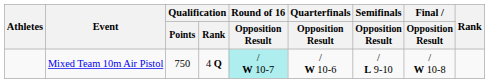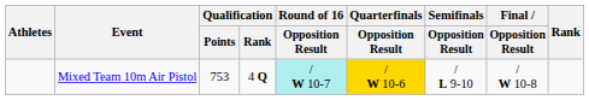 <table class="wikitable" style="font-size:90%;">
 <tr>
 <th rowspan=2>Athletes</th>
 <th rowspan=2>Event</th>
 <th colspan=2>Qualification</th>
 <th>Round of 16</th>
 <th>Quarterfinals</th>
 <th>Semifinals</th>
 <th>Final / </th>
 <th rowspan=2>Rank</th>
 </tr>
 <tr style="font-size:95%">
 <th>Points</th>
 <th>Rank</th>
 <th>Opposition<br>Result</th>
 <th>Opposition<br>Result</th>
 <th>Opposition<br>Result</th>
 <th>Opposition<br>Result</th>
 </tr>
 <tr align=center>
 <td align=left> <br> </td>
 <td align=left><a href='#'>Mixed Team 10m Air Pistol</a></td>
-<td>750</td>
+<td>753</td>
 <td>4 <strong>Q</strong></td>
 <td style="background: paleturquoise;"> /  <br> <strong>W</strong> 10-7</td>
-<td> /  <br> <strong>W</strong> 10-6</td>
+<td style="background: gold;"> /  <br> <strong>W</strong> 10-6</td>
 <td> /  <br> <strong>L</strong> 9-10</td>
 <td> /  <br> <strong>W</strong> 10-8</td>
 <td></td>
 </tr>
 </table>
